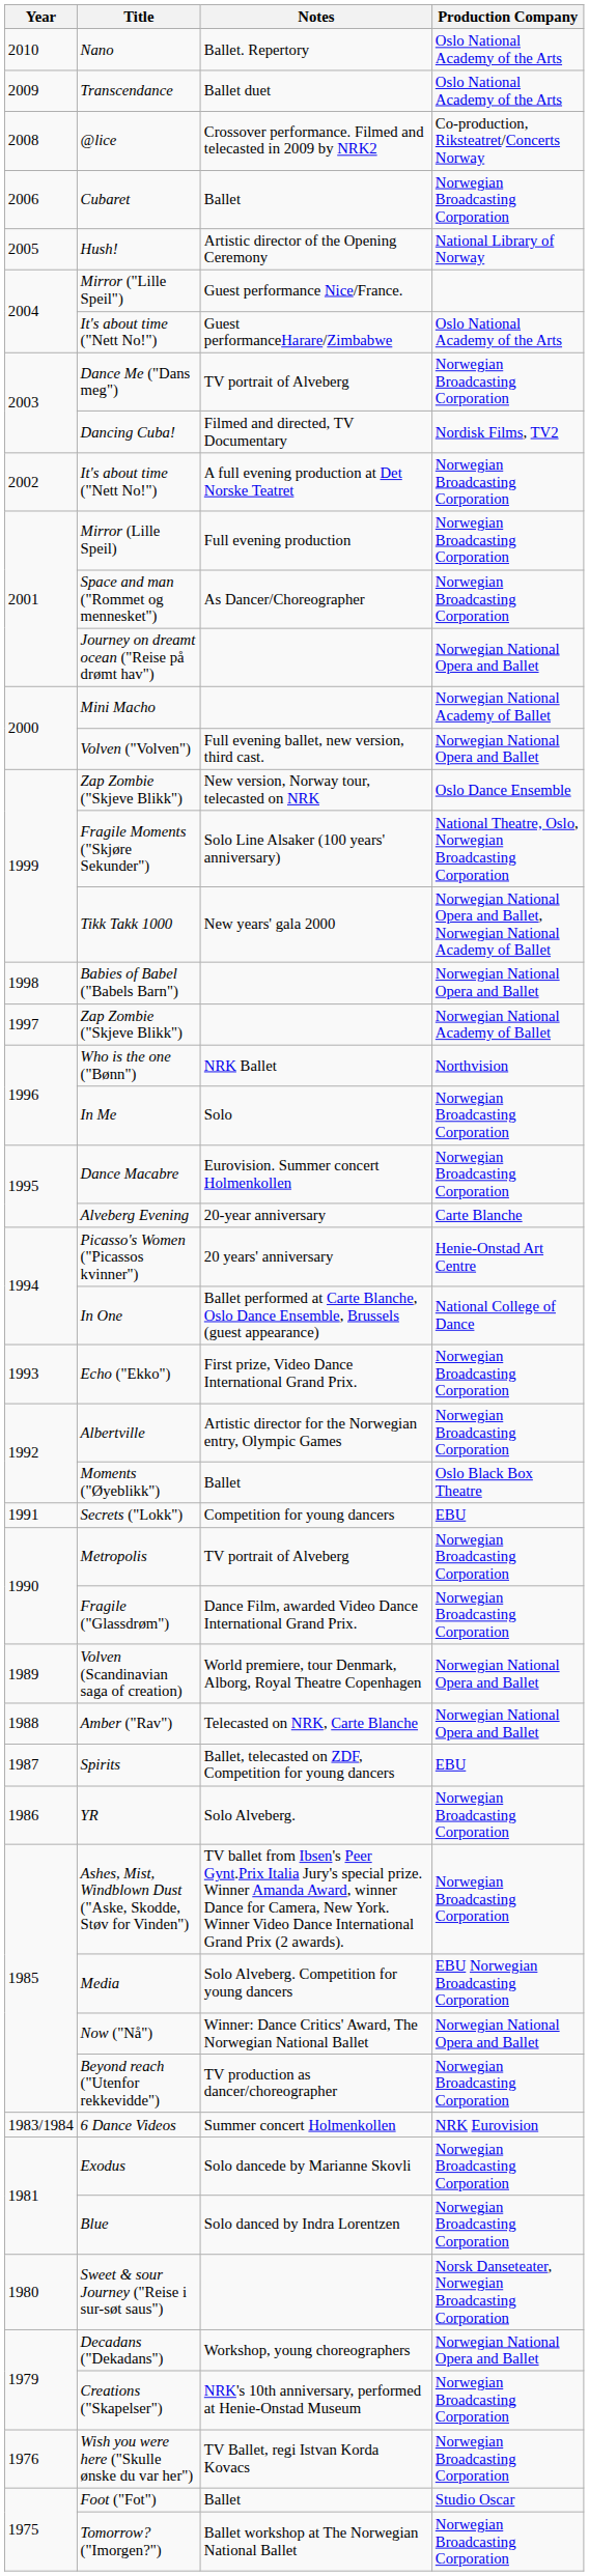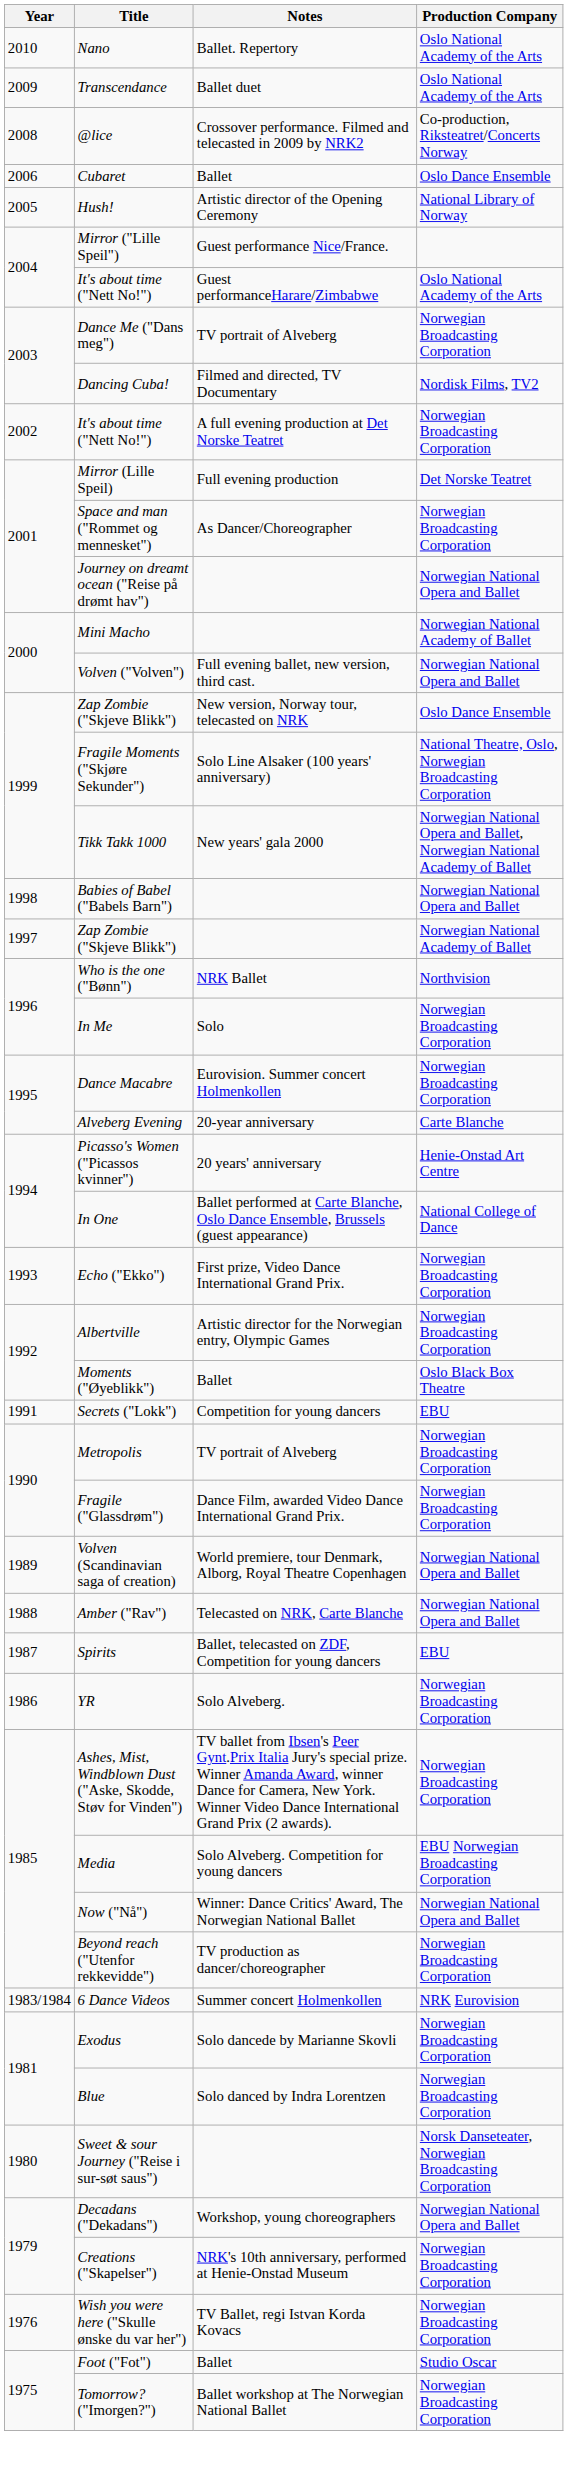 <table class="wikitable">
 <tr>
 <th>Year</th>
 <th style="width: 300px;">Title</th>
 <th style="width: 500px;">Notes</th>
 <th style="width: 300px;">Production Company</th>
 </tr>
 <tr>
 <td>2010</td>
 <td><em>Nano</em></td>
 <td>Ballet. Repertory</td>
 <td><a href='#'>Oslo National Academy of the Arts</a></td>
 </tr>
 <tr>
 <td>2009</td>
 <td><em>Transcendance</em></td>
 <td>Ballet duet</td>
 <td><a href='#'>Oslo National Academy of the Arts</a></td>
 </tr>
 <tr>
 <td>2008</td>
 <td><em>@lice</em></td>
 <td>Crossover performance. Filmed and telecasted in 2009 by <a href='#'>NRK2</a></td>
 <td>Co-production, <a href='#'>Riksteatret</a>/<a href='#'>Concerts Norway</a></td>
 </tr>
 <tr>
 <td>2006</td>
 <td><em>Cubaret</em></td>
 <td>Ballet</td>
-<td><a href='#'>Norwegian Broadcasting Corporation</a></td>
+<td><a href='#'>Oslo Dance Ensemble</a></td>
 </tr>
 <tr>
 <td>2005</td>
 <td><em>Hush!</em></td>
 <td>Artistic director of the Opening Ceremony</td>
 <td><a href='#'>National Library of Norway</a></td>
 </tr>
 <tr>
 <td rowspan="2">2004</td>
 <td><em>Mirror</em> ("Lille Speil")</td>
 <td>Guest performance <a href='#'>Nice</a>/France.</td>
 <td></td>
 </tr>
 <tr>
 <td><em>It's about time</em> ("Nett No!")</td>
 <td>Guest performance<a href='#'>Harare</a>/<a href='#'>Zimbabwe</a></td>
 <td><a href='#'>Oslo National Academy of the Arts</a></td>
 </tr>
 <tr>
 <td rowspan="2">2003</td>
 <td><em>Dance Me</em> ("Dans meg")</td>
 <td>TV portrait of Alveberg</td>
 <td><a href='#'>Norwegian Broadcasting Corporation</a></td>
 </tr>
 <tr>
 <td><em>Dancing Cuba!</em></td>
 <td>Filmed and directed, TV Documentary</td>
 <td><a href='#'>Nordisk Films</a>, <a href='#'>TV2</a></td>
 </tr>
 <tr>
 <td>2002</td>
 <td><em>It's about time</em> ("Nett No!")</td>
 <td>A full evening production at <a href='#'>Det Norske Teatret</a></td>
 <td><a href='#'>Norwegian Broadcasting Corporation</a></td>
 </tr>
 <tr>
 <td rowspan="3">2001</td>
 <td><em>Mirror</em> (Lille Speil)</td>
 <td>Full evening production</td>
-<td><a href='#'>Norwegian Broadcasting Corporation</a></td>
+<td><a href='#'>Det Norske Teatret</a></td>
 </tr>
 <tr>
 <td><em>Space and man</em> ("Rommet og mennesket")</td>
 <td>As Dancer/Choreographer</td>
 <td><a href='#'>Norwegian Broadcasting Corporation</a></td>
 </tr>
 <tr>
 <td><em>Journey on dreamt ocean</em> ("Reise på drømt hav")</td>
 <td></td>
 <td><a href='#'>Norwegian National Opera and Ballet</a></td>
 </tr>
 <tr>
 <td rowspan="2">2000</td>
 <td><em>Mini Macho</em></td>
 <td></td>
 <td><a href='#'>Norwegian National Academy of Ballet</a></td>
 </tr>
 <tr>
 <td><em> Volven</em> ("Volven")</td>
 <td>Full evening ballet, new version, third cast.</td>
 <td><a href='#'>Norwegian National Opera and Ballet</a></td>
 </tr>
 <tr>
 <td rowspan="3">1999</td>
 <td><em>Zap Zombie</em> ("Skjeve Blikk")</td>
 <td>New version, Norway tour, telecasted on <a href='#'>NRK</a></td>
 <td><a href='#'>Oslo Dance Ensemble</a></td>
 </tr>
 <tr>
 <td><em>Fragile Moments</em> ("Skjøre Sekunder")</td>
 <td>Solo Line Alsaker (100 years' anniversary)</td>
 <td><a href='#'>National Theatre, Oslo</a>, <a href='#'>Norwegian Broadcasting Corporation</a></td>
 </tr>
 <tr>
 <td><em>Tikk Takk 1000</em></td>
 <td>New years' gala 2000</td>
 <td><a href='#'>Norwegian National Opera and Ballet</a>, <a href='#'>Norwegian National Academy of Ballet</a></td>
 </tr>
 <tr>
 <td>1998</td>
 <td><em>Babies of Babel</em> ("Babels Barn")</td>
 <td></td>
 <td><a href='#'>Norwegian National Opera and Ballet</a></td>
 </tr>
 <tr>
 <td>1997</td>
 <td><em>Zap Zombie</em> ("Skjeve Blikk")</td>
 <td></td>
 <td><a href='#'>Norwegian National Academy of Ballet</a></td>
 </tr>
 <tr>
 <td rowspan="2">1996</td>
 <td><em>Who is the one</em> ("Bønn")</td>
 <td><a href='#'>NRK</a> Ballet</td>
 <td><a href='#'>Northvision</a></td>
 </tr>
 <tr>
 <td><em>In Me</em></td>
 <td>Solo</td>
 <td><a href='#'>Norwegian Broadcasting Corporation</a></td>
 </tr>
 <tr>
 <td rowspan="2">1995</td>
 <td><em>Dance Macabre</em></td>
 <td>Eurovision. Summer concert <a href='#'>Holmenkollen</a></td>
 <td><a href='#'>Norwegian Broadcasting Corporation</a></td>
 </tr>
 <tr>
 <td><em>Alveberg Evening</em></td>
 <td>20-year anniversary</td>
 <td><a href='#'>Carte Blanche</a></td>
 </tr>
 <tr>
 <td rowspan="2">1994</td>
 <td><em>Picasso's Women</em> ("Picassos kvinner")</td>
 <td>20 years' anniversary</td>
 <td><a href='#'>Henie-Onstad Art Centre</a></td>
 </tr>
 <tr>
 <td><em>In One</em></td>
 <td>Ballet performed at <a href='#'>Carte Blanche</a>, <a href='#'>Oslo Dance Ensemble</a>, <a href='#'>Brussels</a> (guest appearance)</td>
 <td><a href='#'>National College of Dance</a></td>
 </tr>
 <tr>
 <td>1993</td>
 <td><em>Echo</em> ("Ekko")</td>
 <td>First prize, Video Dance International Grand Prix.</td>
 <td><a href='#'>Norwegian Broadcasting Corporation</a></td>
 </tr>
 <tr>
 <td rowspan="2">1992</td>
 <td><em>Albertville</em></td>
 <td>Artistic director for the Norwegian entry, Olympic Games</td>
 <td><a href='#'>Norwegian Broadcasting Corporation</a></td>
 </tr>
 <tr>
 <td><em>Moments</em> ("Øyeblikk")</td>
 <td>Ballet</td>
 <td><a href='#'>Oslo Black Box Theatre</a></td>
 </tr>
 <tr>
 <td>1991</td>
 <td><em>Secrets</em> ("Lokk")</td>
 <td>Competition for young dancers</td>
 <td><a href='#'>EBU</a></td>
 </tr>
 <tr>
 <td rowspan="2">1990</td>
 <td><em>Metropolis</em></td>
 <td>TV portrait of Alveberg</td>
 <td><a href='#'>Norwegian Broadcasting Corporation</a></td>
 </tr>
 <tr>
 <td><em>Fragile</em> ("Glassdrøm")</td>
 <td>Dance Film, awarded Video Dance International Grand Prix.</td>
 <td><a href='#'>Norwegian Broadcasting Corporation</a></td>
 </tr>
 <tr>
 <td>1989</td>
 <td><em>Volven</em> (Scandinavian saga of creation)</td>
 <td>World premiere, tour Denmark, Alborg, Royal Theatre Copenhagen</td>
 <td><a href='#'>Norwegian National Opera and Ballet</a></td>
 </tr>
 <tr>
 <td>1988</td>
 <td><em>Amber</em> ("Rav")</td>
 <td>Telecasted on <a href='#'>NRK</a>, <a href='#'>Carte Blanche</a></td>
 <td><a href='#'>Norwegian National Opera and Ballet</a></td>
 </tr>
 <tr>
 <td>1987</td>
 <td><em>Spirits</em></td>
 <td>Ballet, telecasted on <a href='#'>ZDF</a>, Competition for young dancers</td>
 <td><a href='#'>EBU</a></td>
 </tr>
 <tr>
 <td>1986</td>
 <td><em>YR</em></td>
 <td>Solo Alveberg.</td>
 <td><a href='#'>Norwegian Broadcasting Corporation</a></td>
 </tr>
 <tr>
 <td rowspan="4">1985</td>
 <td><em>Ashes, Mist, Windblown Dust</em> ("Aske, Skodde, Støv for Vinden")</td>
 <td>TV ballet from <a href='#'>Ibsen</a>'s <a href='#'>Peer Gynt</a>.<a href='#'>Prix Italia</a> Jury's special prize. Winner <a href='#'>Amanda Award</a>, winner Dance for Camera, New York. Winner Video Dance International Grand Prix (2 awards).</td>
 <td><a href='#'>Norwegian Broadcasting Corporation</a></td>
 </tr>
 <tr>
 <td><em>Media</em></td>
 <td>Solo Alveberg. Competition for young dancers</td>
 <td><a href='#'>EBU</a> <a href='#'>Norwegian Broadcasting Corporation</a></td>
 </tr>
 <tr>
 <td><em>Now</em> ("Nå")</td>
 <td>Winner: Dance Critics' Award, The Norwegian National Ballet</td>
 <td><a href='#'>Norwegian National Opera and Ballet</a></td>
 </tr>
 <tr>
 <td><em>Beyond reach</em> ("Utenfor rekkevidde")</td>
 <td>TV production as dancer/choreographer</td>
 <td><a href='#'>Norwegian Broadcasting Corporation</a></td>
 </tr>
 <tr>
 <td>1983/1984</td>
 <td><em>6 Dance Videos</em></td>
 <td>Summer concert <a href='#'>Holmenkollen</a></td>
 <td><a href='#'>NRK</a> <a href='#'>Eurovision</a></td>
 </tr>
 <tr>
 <td rowspan="2">1981</td>
 <td><em>Exodus</em></td>
 <td>Solo dancede by Marianne Skovli</td>
 <td><a href='#'>Norwegian Broadcasting Corporation</a></td>
 </tr>
 <tr>
 <td><em>Blue</em></td>
 <td>Solo danced by Indra Lorentzen</td>
 <td><a href='#'>Norwegian Broadcasting Corporation</a></td>
 </tr>
 <tr>
 <td>1980</td>
 <td><em>Sweet & sour Journey</em> ("Reise i sur-søt saus")</td>
 <td></td>
 <td><a href='#'>Norsk Danseteater</a>, <a href='#'>Norwegian Broadcasting Corporation</a></td>
 </tr>
 <tr>
 <td rowspan="2">1979</td>
 <td><em>Decadans</em> ("Dekadans")</td>
 <td>Workshop, young choreographers</td>
 <td><a href='#'>Norwegian National Opera and Ballet</a></td>
 </tr>
 <tr>
 <td><em>Creations</em> ("Skapelser")</td>
 <td><a href='#'>NRK</a>'s 10th anniversary, performed at Henie-Onstad Museum</td>
 <td><a href='#'>Norwegian Broadcasting Corporation</a></td>
 </tr>
 <tr>
 <td>1976</td>
 <td><em>Wish you were here</em> ("Skulle ønske du var her")</td>
 <td>TV Ballet, regi Istvan Korda Kovacs</td>
 <td><a href='#'>Norwegian Broadcasting Corporation</a></td>
 </tr>
 <tr>
 <td rowspan="2">1975</td>
 <td><em>Foot</em> ("Fot")</td>
 <td>Ballet</td>
 <td><a href='#'>Studio Oscar</a></td>
 </tr>
 <tr>
 <td><em>Tomorrow?</em> ("Imorgen?")</td>
 <td>Ballet workshop at The Norwegian National Ballet</td>
 <td><a href='#'>Norwegian Broadcasting Corporation</a></td>
 </tr>
 </table>
